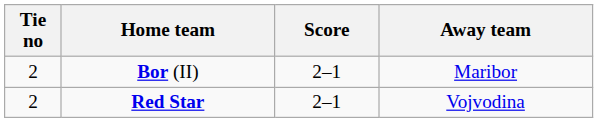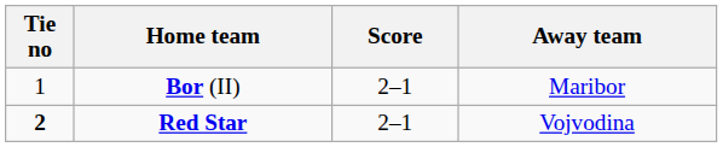 <table class="wikitable" style="text-align: center">
 <tr>
 <th width=40>Tie no</th>
 <th width=170>Home team</th>
 <th width=80>Score</th>
 <th width=170>Away team</th>
 </tr>
 <tr>
-<td>2</td>
+<td>1</td>
 <td><strong><a href='#'>Bor</a></strong> (II)</td>
 <td>2–1</td>
 <td><a href='#'>Maribor</a></td>
 </tr>
 <tr>
-<td>2</td>
+<td><strong>2</strong></td>
 <td><strong><a href='#'>Red Star</a></strong></td>
 <td>2–1</td>
 <td><a href='#'>Vojvodina</a></td>
 </tr>
 </table>
